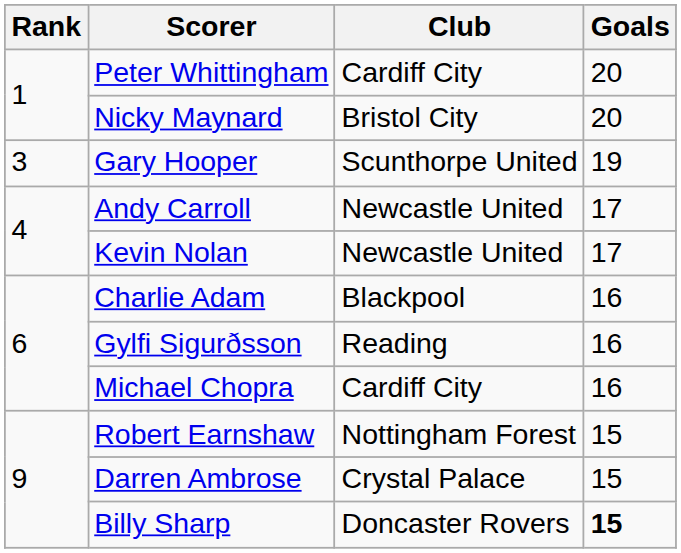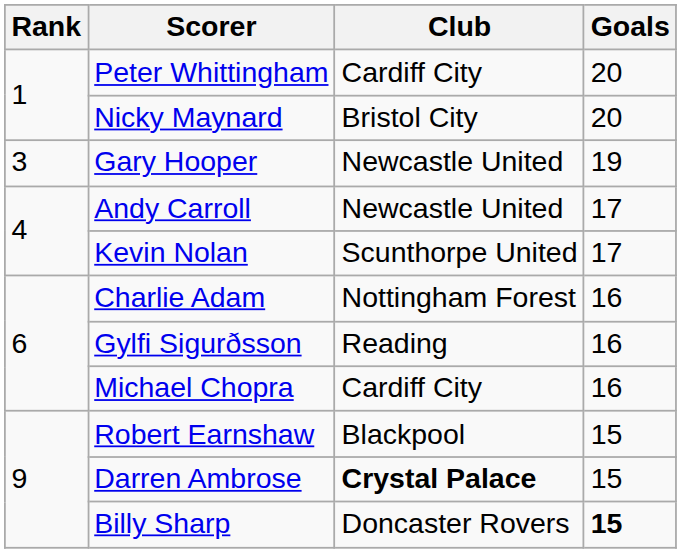 <table class="wikitable" style="text-align:left">
 <tr>
 <th>Rank</th>
 <th>Scorer</th>
 <th>Club</th>
 <th>Goals</th>
 </tr>
 <tr>
 <td rowspan="2">1</td>
 <td><a href='#'>Peter Whittingham</a></td>
 <td>Cardiff City</td>
 <td>20</td>
 </tr>
 <tr>
 <td><a href='#'>Nicky Maynard</a></td>
 <td>Bristol City</td>
 <td>20</td>
 </tr>
 <tr>
 <td rowspan="1">3</td>
 <td><a href='#'>Gary Hooper</a></td>
-<td>Scunthorpe United</td>
+<td>Newcastle United</td>
 <td>19</td>
 </tr>
 <tr>
 <td rowspan="2">4</td>
 <td><a href='#'>Andy Carroll</a></td>
 <td>Newcastle United</td>
 <td>17</td>
 </tr>
 <tr>
 <td><a href='#'>Kevin Nolan</a></td>
-<td>Newcastle United</td>
+<td>Scunthorpe United</td>
 <td>17</td>
 </tr>
 <tr>
 <td rowspan="3">6</td>
 <td><a href='#'>Charlie Adam</a></td>
-<td>Blackpool</td>
+<td>Nottingham Forest</td>
 <td>16</td>
 </tr>
 <tr>
 <td><a href='#'>Gylfi Sigurðsson</a></td>
 <td>Reading</td>
 <td>16</td>
 </tr>
 <tr>
 <td><a href='#'>Michael Chopra</a></td>
 <td>Cardiff City</td>
 <td>16</td>
 </tr>
 <tr>
 <td rowspan="3">9</td>
 <td><a href='#'>Robert Earnshaw</a></td>
-<td>Nottingham Forest</td>
+<td>Blackpool</td>
 <td>15</td>
 </tr>
 <tr>
 <td><a href='#'>Darren Ambrose</a></td>
-<td>Crystal Palace</td>
+<td><strong>Crystal Palace</strong></td>
 <td>15</td>
 </tr>
 <tr>
 <td><a href='#'>Billy Sharp</a></td>
 <td>Doncaster Rovers</td>
 <td><strong>15</strong></td>
 </tr>
 </table>
